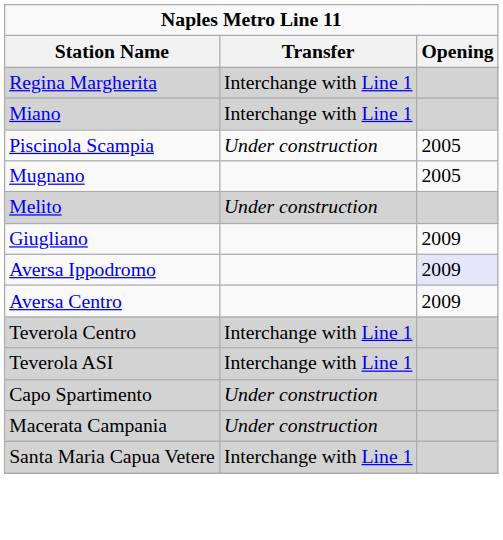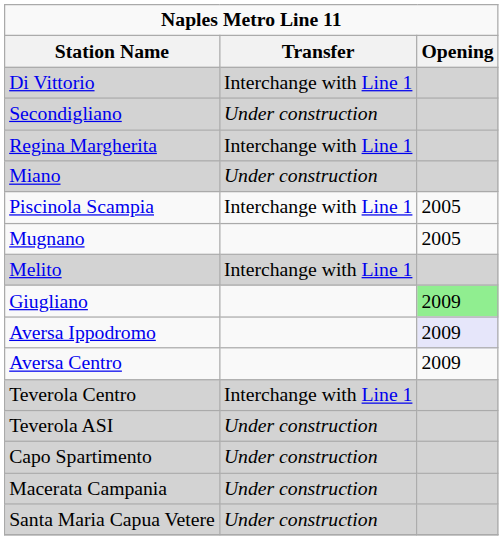 <table class="wikitable">
 <tr>
 <td colspan="3" align="center"><strong>Naples Metro Line 11</strong></td>
 </tr>
 <tr>
 <th>Station Name</th>
 <th>Transfer</th>
 <th>Opening</th>
 </tr>
 <tr style="background:#D3D3D3;">
+<td><a href='#'>Di Vittorio</a></td>
+<td>Interchange with <a href='#'>Line 1</a></td>
+<td></td>
+</tr>
+<tr style="background:#D3D3D3;">
+<td><a href='#'>Secondigliano</a></td>
+<td><em>Under construction</em></td>
+<td></td>
+</tr>
+<tr style="background:#D3D3D3;">
 <td><a href='#'>Regina Margherita</a></td>
 <td>Interchange with <a href='#'>Line 1</a></td>
 <td></td>
 </tr>
 <tr style="background:#D3D3D3;">
 <td><a href='#'>Miano</a></td>
-<td>Interchange with <a href='#'>Line 1</a></td>
+<td><em>Under construction</em></td>
 <td></td>
 </tr>
 <tr>
 <td><a href='#'>Piscinola Scampia</a></td>
-<td><em>Under construction</em></td>
+<td>Interchange with <a href='#'>Line 1</a></td>
 <td>2005</td>
 </tr>
 <tr>
 <td><a href='#'>Mugnano</a></td>
 <td></td>
 <td>2005</td>
 </tr>
 <tr style="background:#D3D3D3;">
 <td><a href='#'>Melito</a></td>
-<td><em>Under construction</em></td>
+<td>Interchange with <a href='#'>Line 1</a></td>
 <td></td>
 </tr>
 <tr>
 <td><a href='#'>Giugliano</a></td>
 <td></td>
-<td>2009</td>
+<td style="background: lightgreen;">2009</td>
 </tr>
 <tr>
 <td><a href='#'>Aversa Ippodromo</a></td>
 <td></td>
 <td style="background: lavender;">2009</td>
 </tr>
 <tr>
 <td><a href='#'>Aversa Centro</a></td>
 <td></td>
 <td>2009</td>
 </tr>
 <tr style="background:#D3D3D3;">
 <td>Teverola Centro</td>
 <td>Interchange with <a href='#'>Line 1</a></td>
 <td></td>
 </tr>
 <tr style="background:#D3D3D3;">
 <td>Teverola ASI</td>
-<td>Interchange with <a href='#'>Line 1</a></td>
+<td><em>Under construction</em></td>
 <td></td>
 </tr>
 <tr style="background:#D3D3D3;">
 <td>Capo Spartimento</td>
 <td><em>Under construction</em></td>
 <td></td>
 </tr>
 <tr style="background:#D3D3D3;">
 <td>Macerata Campania</td>
 <td><em>Under construction</em></td>
 <td></td>
 </tr>
 <tr style="background:#D3D3D3;">
 <td>Santa Maria Capua Vetere</td>
-<td>Interchange with <a href='#'>Line 1</a></td>
+<td><em>Under construction</em></td>
 <td></td>
 </tr>
 <tr>
 </tr>
 </table>
